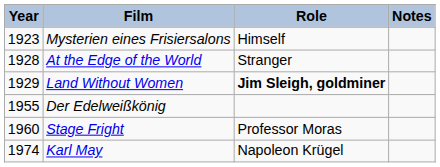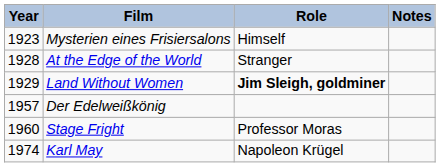 <table class="wikitable" style="font-size:90%;">
 <tr>
 <th style="background:#B0C4DE;">Year</th>
 <th style="background:#B0C4DE;">Film</th>
 <th style="background:#B0C4DE;">Role</th>
 <th style="background:#B0C4DE;">Notes</th>
 </tr>
 <tr>
 <td>1923</td>
 <td><em>Mysterien eines Frisiersalons</em></td>
 <td>Himself</td>
 <td></td>
 </tr>
 <tr>
 <td>1928</td>
 <td><em><a href='#'>At the Edge of the World</a></em></td>
 <td>Stranger</td>
 <td></td>
 </tr>
 <tr>
 <td>1929</td>
 <td><em><a href='#'>Land Without Women</a></em></td>
 <td><strong>Jim Sleigh, goldminer</strong></td>
 <td></td>
 </tr>
 <tr>
-<td>1955</td>
+<td>1957</td>
 <td><em>Der Edelweißkönig</em></td>
 <td></td>
 <td></td>
 </tr>
 <tr>
 <td>1960</td>
 <td><em><a href='#'>Stage Fright</a></em></td>
 <td>Professor Moras</td>
 <td></td>
 </tr>
 <tr>
 <td>1974</td>
 <td><em><a href='#'>Karl May</a></em></td>
 <td>Napoleon Krügel</td>
 <td></td>
 </tr>
 </table>
